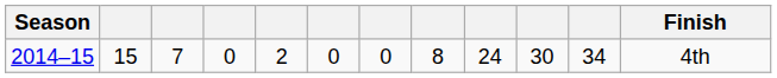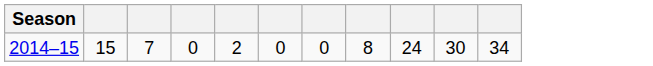 <table class="wikitable" style="text-align:center;font-size:95%;">
 <tr>
 <th width=60>Season</th>
 <th width=30></th>
 <th width=30></th>
 <th width=30></th>
 <th width=30></th>
 <th width=30></th>
 <th width=30></th>
 <th width=30></th>
 <th width=30></th>
 <th width=30></th>
 <th width=30></th>
-<th width=100>Finish</th>
 </tr>
 <tr>
 <td><a href='#'>2014–15</a></td>
 <td>15</td>
 <td>7</td>
 <td>0</td>
 <td>2</td>
 <td>0</td>
 <td>0</td>
 <td>8</td>
 <td>24</td>
 <td>30</td>
 <td>34</td>
-<td>4th</td>
 </tr>
 </table>
